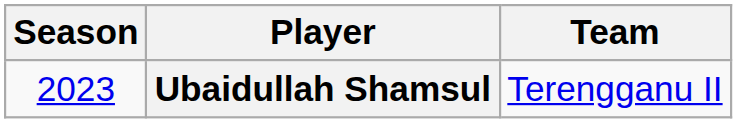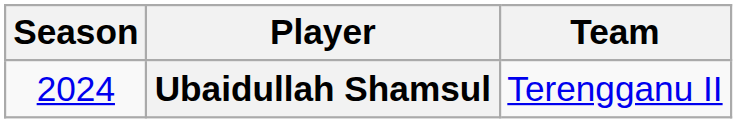 <table class="wikitable plainrowheaders">
 <tr>
 <th>Season</th>
 <th>Player</th>
 <th>Team</th>
 </tr>
 <tr>
-<td align=center><a href='#'>2023</a></td>
+<td align=center><a href='#'>2024</a></td>
 <th scope="row"> Ubaidullah Shamsul</th>
 <td><a href='#'>Terengganu II</a></td>
 </tr>
 </table>
